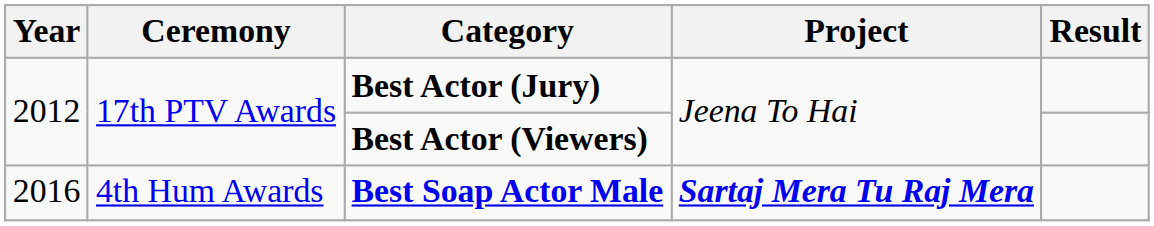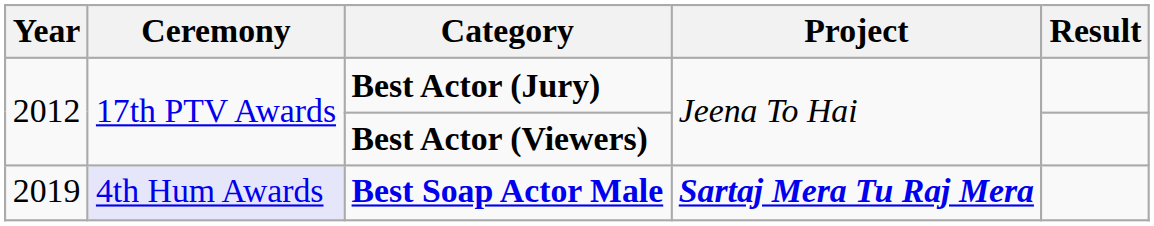 <table class="wikitable">
 <tr>
 <th>Year</th>
 <th>Ceremony</th>
 <th>Category</th>
 <th>Project</th>
 <th>Result</th>
 </tr>
 <tr>
 <td rowspan="2">2012</td>
 <td rowspan="2"><a href='#'>17th PTV Awards</a></td>
 <td><strong>Best Actor (Jury)</strong></td>
 <td rowspan="2"><em>Jeena To Hai</em></td>
 <td></td>
 </tr>
 <tr>
 <td><strong>Best Actor (Viewers)</strong></td>
 <td></td>
 </tr>
 <tr>
-<td>2016</td>
-<td><a href='#'>4th Hum Awards</a></td>
+<td>2019</td>
+<td style="background: lavender;"><a href='#'>4th Hum Awards</a></td>
 <td><a href='#'><strong>Best Soap Actor Male</strong></a></td>
 <td><strong><em><a href='#'>Sartaj Mera Tu Raj Mera</a></em></strong></td>
 <td></td>
 </tr>
 </table>
